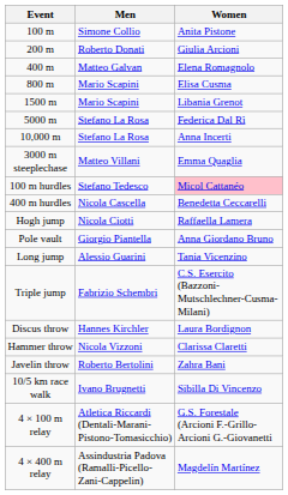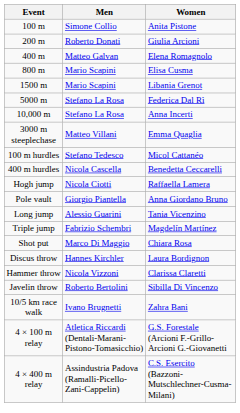 <table class="wikitable" width=60% style="font-size:90%; text-align:center;">
 <tr>
 <th>Event</th>
 <th>Men</th>
 <th>Women</th>
 </tr>
 <tr>
 <td>100 m</td>
 <td align=left><a href='#'>Simone Collio</a></td>
 <td align=left><a href='#'>Anita Pistone</a></td>
 </tr>
 <tr>
 <td>200 m</td>
 <td align=left><a href='#'>Roberto Donati</a></td>
 <td align=left><a href='#'>Giulia Arcioni</a></td>
 </tr>
 <tr>
 <td>400 m</td>
 <td align=left><a href='#'>Matteo Galvan</a></td>
 <td align=left><a href='#'>Elena Romagnolo</a></td>
 </tr>
 <tr>
 <td>800 m</td>
 <td align=left><a href='#'>Mario Scapini</a></td>
 <td align=left><a href='#'>Elisa Cusma</a></td>
 </tr>
 <tr>
 <td>1500 m</td>
 <td align=left><a href='#'>Mario Scapini</a></td>
 <td align=left><a href='#'>Libania Grenot</a></td>
 </tr>
 <tr>
 <td>5000 m</td>
 <td align=left><a href='#'>Stefano La Rosa</a></td>
 <td align=left><a href='#'>Federica Dal Rì</a></td>
 </tr>
 <tr>
 <td>10,000 m</td>
 <td align=left><a href='#'>Stefano La Rosa</a></td>
 <td align=left><a href='#'>Anna Incerti</a></td>
 </tr>
 <tr>
 <td>3000 m steeplechase</td>
 <td align=left><a href='#'>Matteo Villani</a></td>
 <td align=left><a href='#'>Emma Quaglia</a></td>
 </tr>
 <tr>
 <td>100 m hurdles</td>
 <td align=left><a href='#'>Stefano Tedesco</a></td>
-<td align=left style="background: pink;"><a href='#'>Micol Cattanéo</a></td>
+<td align=left><a href='#'>Micol Cattanéo</a></td>
 </tr>
 <tr>
 <td>400 m hurdles</td>
 <td align=left><a href='#'>Nicola Cascella</a></td>
 <td align=left><a href='#'>Benedetta Ceccarelli</a></td>
 </tr>
 <tr>
 <td>Hogh jump</td>
 <td align=left><a href='#'>Nicola Ciotti</a></td>
 <td align=left><a href='#'>Raffaella Lamera</a></td>
 </tr>
 <tr>
 <td>Pole vault</td>
 <td align=left><a href='#'>Giorgio Piantella</a></td>
 <td align=left><a href='#'>Anna Giordano Bruno</a></td>
 </tr>
 <tr>
 <td>Long jump</td>
 <td align=left><a href='#'>Alessio Guarini</a></td>
 <td align=left><a href='#'>Tania Vicenzino</a></td>
 </tr>
 <tr>
 <td>Triple jump</td>
 <td align=left><a href='#'>Fabrizio Schembri</a></td>
-<td align=left><a href='#'>C.S. Esercito</a><br>(Bazzoni-Mutschlechner-Cusma-Milani)</td>
+<td align=left><a href='#'>Magdelín Martínez</a></td>
+</tr>
+<tr>
+<td>Shot put</td>
+<td align=left><a href='#'>Marco Di Maggio</a></td>
+<td align=left><a href='#'>Chiara Rosa</a></td>
 </tr>
 <tr>
 <td>Discus throw</td>
 <td align=left><a href='#'>Hannes Kirchler</a></td>
 <td align=left><a href='#'>Laura Bordignon</a></td>
 </tr>
 <tr>
 <td>Hammer throw</td>
 <td align=left><a href='#'>Nicola Vizzoni</a></td>
 <td align=left><a href='#'>Clarissa Claretti</a></td>
 </tr>
 <tr>
 <td>Javelin throw</td>
 <td align=left><a href='#'>Roberto Bertolini</a></td>
-<td align=left><a href='#'>Zahra Bani</a></td>
+<td align=left><a href='#'>Sibilla Di Vincenzo</a></td>
 </tr>
 <tr>
 <td>10/5 km race walk</td>
 <td align=left><a href='#'>Ivano Brugnetti</a></td>
-<td align=left><a href='#'>Sibilla Di Vincenzo</a></td>
+<td align=left><a href='#'>Zahra Bani</a></td>
 </tr>
 <tr>
 <td>4 × 100 m relay</td>
 <td align=left><a href='#'>Atletica Riccardi</a><br>(Dentali-Marani-Pistono-Tomasicchio)</td>
 <td align=left><a href='#'>G.S. Forestale</a><br>(Arcioni F.-Grillo-Arcioni G.-Giovanetti</td>
 </tr>
 <tr>
 <td>4 × 400 m relay</td>
 <td align=left>Assindustria Padova<br>(Ramalli-Picello-Zani-Cappelin)</td>
-<td align=left><a href='#'>Magdelín Martínez</a></td>
+<td align=left><a href='#'>C.S. Esercito</a><br>(Bazzoni-Mutschlechner-Cusma-Milani)</td>
 </tr>
 </table>
